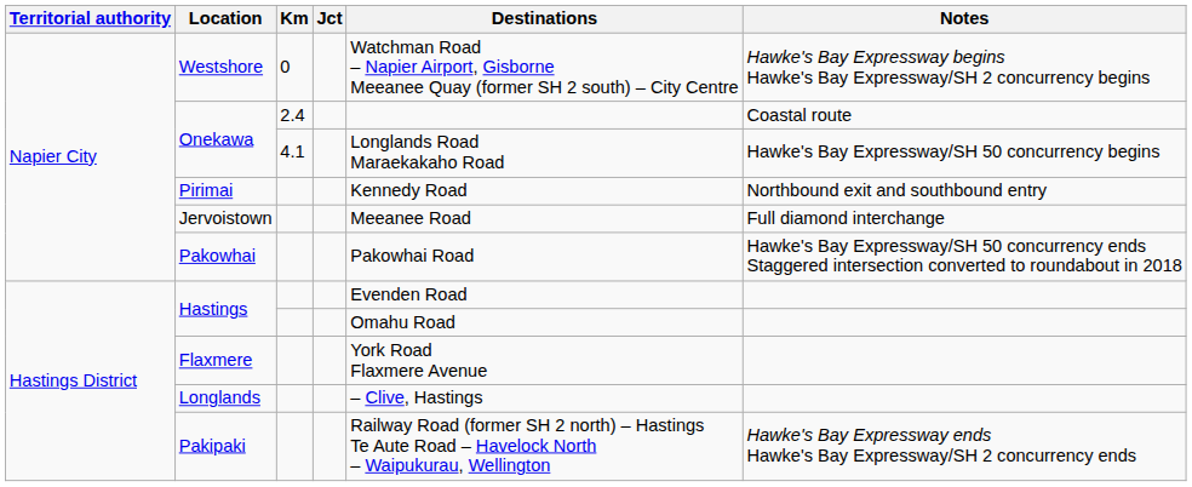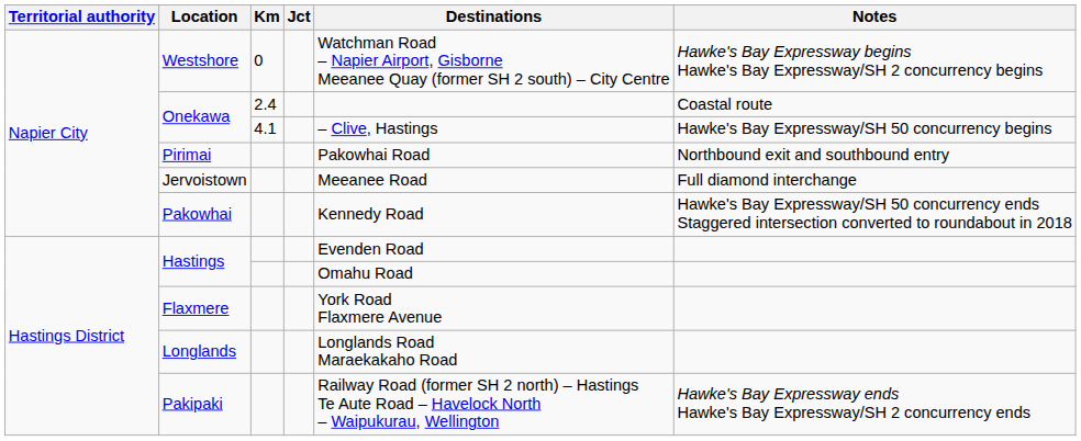 <table class="wikitable">
 <tr>
 <th><a href='#'>Territorial authority</a></th>
 <th>Location</th>
 <th>Km</th>
 <th>Jct</th>
 <th>Destinations</th>
 <th>Notes</th>
 </tr>
 <tr>
 <td rowspan=6><a href='#'>Napier City</a></td>
 <td><a href='#'>Westshore</a></td>
 <td>0</td>
 <td></td>
 <td>Watchman Road<br> – <a href='#'>Napier Airport</a>, <a href='#'>Gisborne</a><br>Meeanee Quay (former SH 2 south) – City Centre</td>
 <td><em>Hawke's Bay Expressway begins</em><br>Hawke's Bay Expressway/SH 2 concurrency begins</td>
 </tr>
 <tr>
 <td rowspan=2><a href='#'>Onekawa</a></td>
 <td>2.4</td>
 <td></td>
 <td></td>
 <td>Coastal route</td>
 </tr>
 <tr>
 <td>4.1</td>
 <td></td>
-<td>Longlands Road<br>Maraekakaho Road</td>
+<td> – <a href='#'>Clive</a>, Hastings</td>
 <td>Hawke's Bay Expressway/SH 50 concurrency begins</td>
 </tr>
 <tr>
 <td><a href='#'>Pirimai</a></td>
 <td></td>
 <td></td>
-<td>Kennedy Road</td>
+<td>Pakowhai Road<br></td>
 <td>Northbound exit and southbound entry</td>
 </tr>
 <tr>
 <td>Jervoistown</td>
 <td></td>
 <td></td>
 <td>Meeanee Road</td>
 <td>Full diamond interchange</td>
 </tr>
 <tr>
 <td><a href='#'>Pakowhai</a></td>
 <td></td>
 <td></td>
-<td>Pakowhai Road<br></td>
+<td>Kennedy Road</td>
 <td>Hawke's Bay Expressway/SH 50 concurrency ends<br>Staggered intersection converted to roundabout in 2018</td>
 </tr>
 <tr>
 <td rowspan=5><a href='#'>Hastings District</a></td>
 <td rowspan=2><a href='#'>Hastings</a></td>
 <td></td>
 <td></td>
 <td>Evenden Road</td>
 <td></td>
 </tr>
 <tr>
 <td></td>
 <td></td>
 <td>Omahu Road</td>
 <td></td>
 </tr>
 <tr>
 <td><a href='#'>Flaxmere</a></td>
 <td></td>
 <td></td>
 <td>York Road<br>Flaxmere Avenue</td>
 <td></td>
 </tr>
 <tr>
 <td><a href='#'>Longlands</a></td>
 <td></td>
 <td></td>
-<td> – <a href='#'>Clive</a>, Hastings</td>
+<td>Longlands Road<br>Maraekakaho Road</td>
 <td></td>
 </tr>
 <tr>
 <td><a href='#'>Pakipaki</a></td>
 <td></td>
 <td></td>
 <td>Railway Road (former SH 2 north) – Hastings<br>Te Aute Road – <a href='#'>Havelock North</a><br> – <a href='#'>Waipukurau</a>, <a href='#'>Wellington</a></td>
 <td><em>Hawke's Bay Expressway ends</em><br>Hawke's Bay Expressway/SH 2 concurrency ends</td>
 </tr>
 </table>
